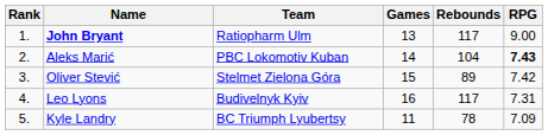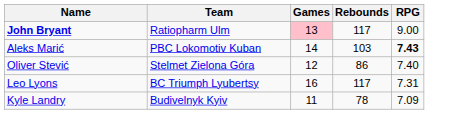 <table class="wikitable" style="text-align: center;">
 <tr>
-<th>Rank</th>
 <th width=200>Name</th>
 <th width=200>Team</th>
 <th>Games</th>
 <th width=75>Rebounds</th>
 <th width=40>RPG</th>
 </tr>
 <tr>
-<td>1.</td>
 <td align="left"> <strong><a href='#'>John Bryant</a></strong></td>
 <td align="left"> <a href='#'>Ratiopharm Ulm</a></td>
-<td>13</td>
+<td style="background: pink;">13</td>
 <td>117</td>
 <td>9.00</td>
 </tr>
 <tr>
-<td>2.</td>
 <td align="left"> <a href='#'>Aleks Marić</a></td>
 <td align="left"> <a href='#'>PBC Lokomotiv Kuban</a></td>
 <td>14</td>
-<td>104</td>
+<td>103</td>
 <td><strong>7.43</strong></td>
 </tr>
 <tr>
-<td>3.</td>
 <td align="left"> <a href='#'>Oliver Stević</a></td>
 <td align="left"> <a href='#'>Stelmet Zielona Góra</a></td>
-<td>15</td>
-<td>89</td>
-<td>7.42</td>
+<td>12</td>
+<td>86</td>
+<td>7.40</td>
 </tr>
 <tr>
-<td>4.</td>
 <td align="left"> <a href='#'>Leo Lyons</a></td>
-<td align="left"> <a href='#'>Budivelnyk Kyiv</a></td>
+<td align="left"> <a href='#'>BC Triumph Lyubertsy</a></td>
 <td>16</td>
 <td>117</td>
 <td>7.31</td>
 </tr>
 <tr>
-<td>5.</td>
 <td align="left"> <a href='#'>Kyle Landry</a></td>
-<td align="left"> <a href='#'>BC Triumph Lyubertsy</a></td>
+<td align="left"> <a href='#'>Budivelnyk Kyiv</a></td>
 <td>11</td>
 <td>78</td>
 <td>7.09</td>
 </tr>
 </table>
